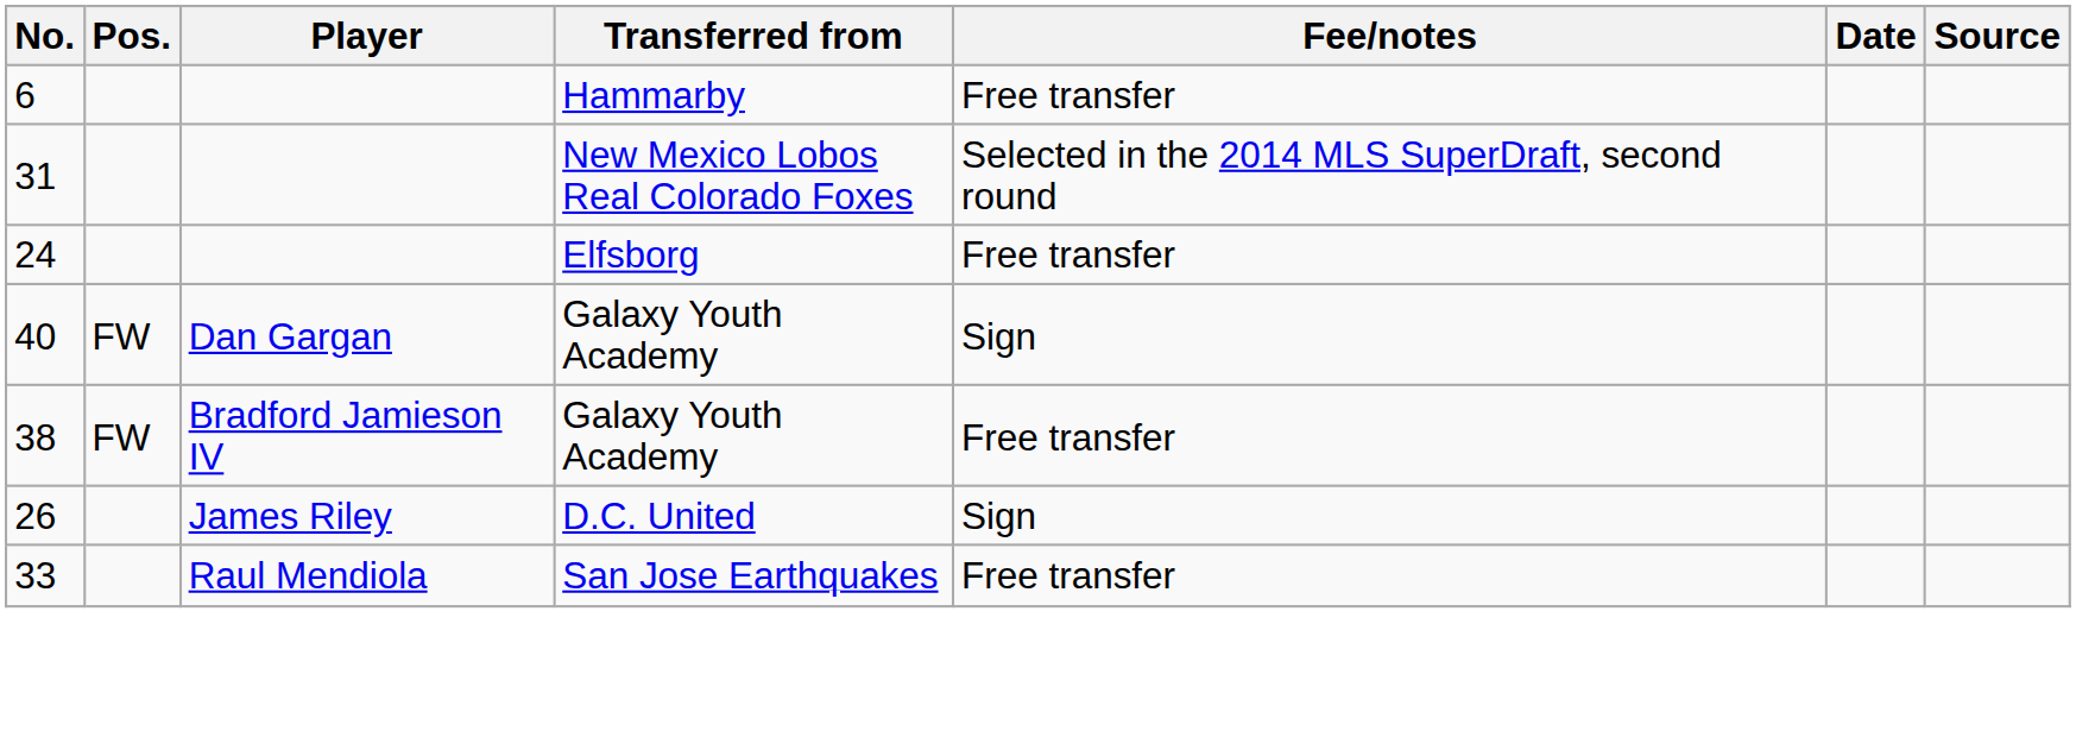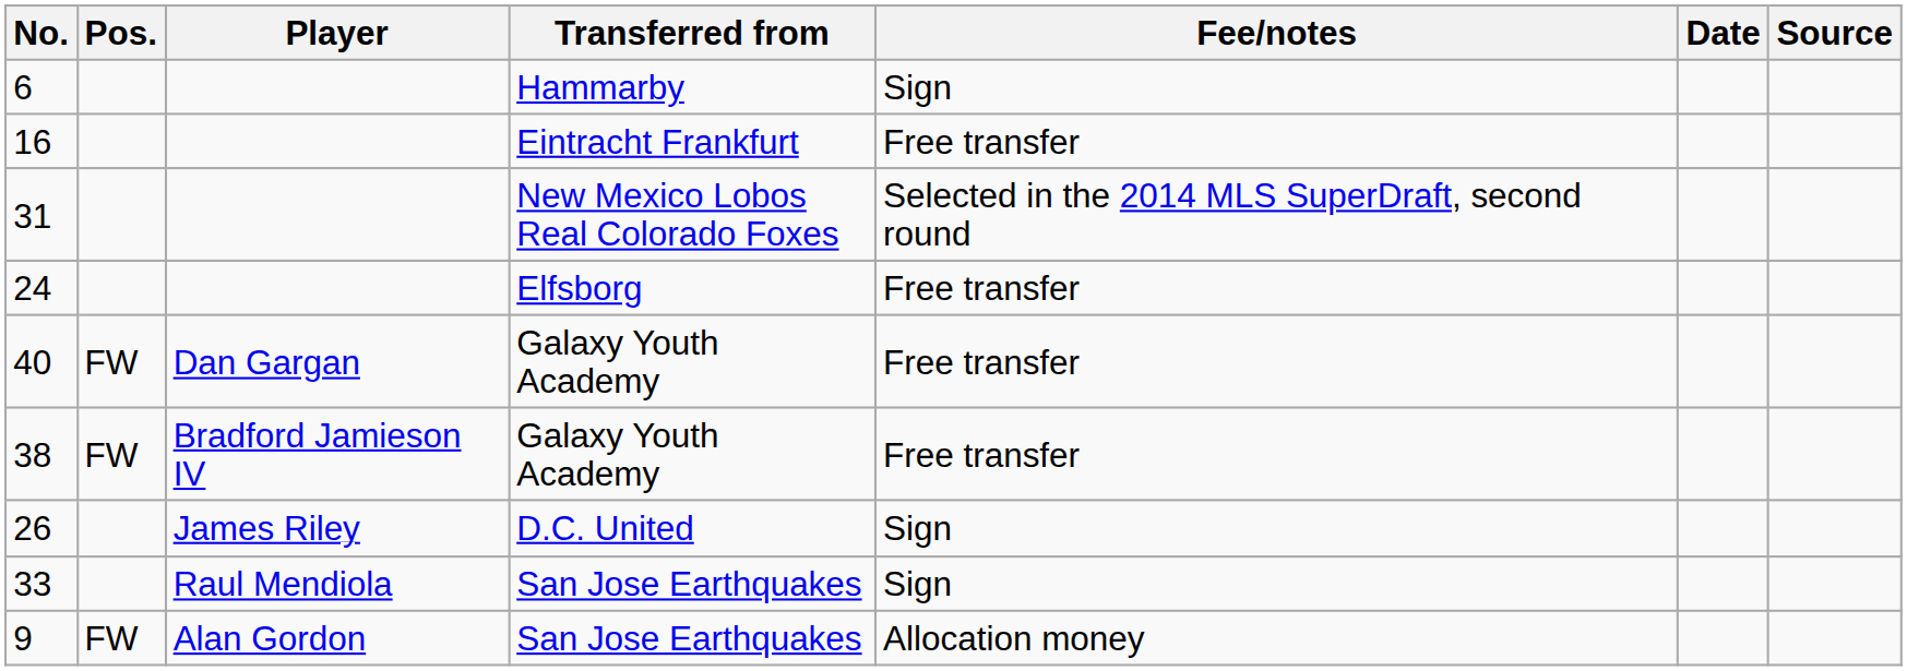 <table class="wikitable sortable" style="width:95%; text-align:center; font-size:95%; text-align:left;">
 <tr>
 <th><strong>No.</strong></th>
 <th><strong>Pos.</strong></th>
 <th><strong>Player</strong></th>
 <th><strong>Transferred from</strong></th>
 <th><strong>Fee/notes</strong></th>
 <th><strong>Date</strong></th>
 <th><strong>Source</strong></th>
 </tr>
 <tr>
 <td>6</td>
 <td></td>
 <td></td>
 <td> <a href='#'>Hammarby</a></td>
+<td>Sign</td>
+<td></td>
+<td align=center></td>
+</tr>
+<tr>
+<td>16</td>
+<td></td>
+<td></td>
+<td> <a href='#'>Eintracht Frankfurt</a></td>
 <td>Free transfer</td>
 <td></td>
 <td align=center></td>
 </tr>
 <tr>
 <td>31</td>
 <td></td>
 <td></td>
 <td> <a href='#'>New Mexico Lobos</a><br> <a href='#'>Real Colorado Foxes</a></td>
 <td>Selected in the <a href='#'>2014 MLS SuperDraft</a>, second round</td>
 <td></td>
 <td align=center></td>
 </tr>
 <tr>
 <td>24</td>
 <td></td>
 <td></td>
 <td> <a href='#'>Elfsborg</a></td>
 <td>Free transfer</td>
 <td></td>
 <td align=center></td>
 </tr>
 <tr>
 <td>40</td>
 <td>FW</td>
 <td> <a href='#'>Dan Gargan</a></td>
 <td>Galaxy Youth Academy</td>
-<td>Sign</td>
+<td>Free transfer</td>
 <td></td>
 <td align=center></td>
 </tr>
 <tr>
 <td>38</td>
 <td>FW</td>
 <td> <a href='#'>Bradford Jamieson IV</a></td>
 <td>Galaxy Youth Academy</td>
 <td>Free transfer</td>
 <td></td>
 <td align=center></td>
 </tr>
 <tr>
 <td>26</td>
 <td></td>
 <td> <a href='#'>James Riley</a></td>
 <td><a href='#'>D.C. United</a></td>
 <td>Sign</td>
 <td></td>
 <td align=center></td>
 </tr>
 <tr>
 <td>33</td>
 <td></td>
 <td> <a href='#'>Raul Mendiola</a></td>
 <td><a href='#'>San Jose Earthquakes</a></td>
-<td>Free transfer</td>
+<td>Sign</td>
+<td></td>
+<td align=center></td>
+</tr>
+<tr>
+<td>9</td>
+<td>FW</td>
+<td> <a href='#'>Alan Gordon</a></td>
+<td><a href='#'>San Jose Earthquakes</a></td>
+<td>Allocation money</td>
 <td></td>
 <td align=center></td>
 </tr>
 </table>
